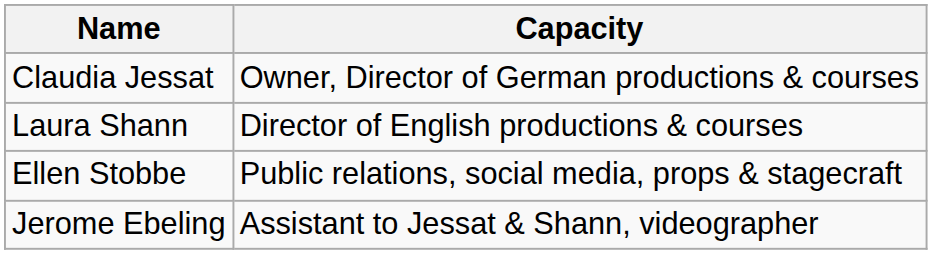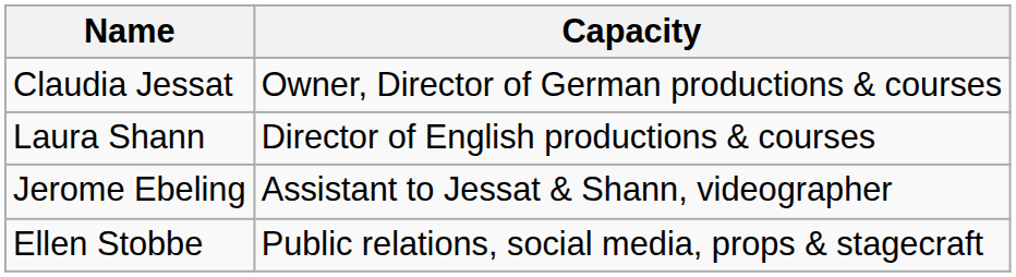 <table class="wikitable">
 <tr>
 <th>Name</th>
 <th>Capacity</th>
 </tr>
 <tr>
 <td>Claudia Jessat</td>
 <td>Owner, Director of German productions & courses</td>
 </tr>
 <tr>
 <td>Laura Shann</td>
 <td>Director of English productions & courses</td>
 </tr>
 <tr>
+<td>Jerome Ebeling</td>
+<td>Assistant to Jessat & Shann, videographer</td>
+</tr>
+<tr>
 <td>Ellen Stobbe</td>
 <td>Public relations, social media, props & stagecraft</td>
 </tr>
-<tr>
-<td>Jerome Ebeling</td>
-<td>Assistant to Jessat & Shann, videographer</td>
-</tr>
 </table>
